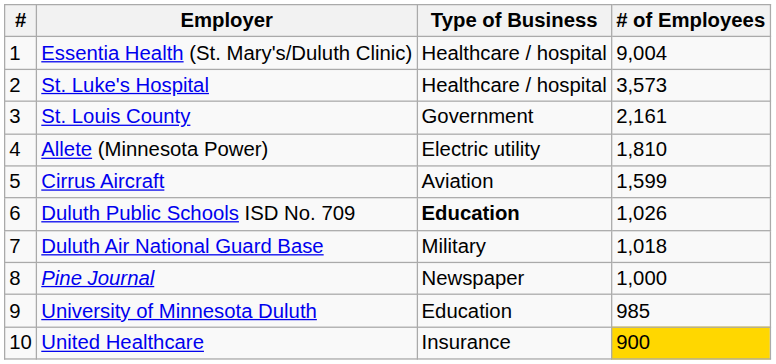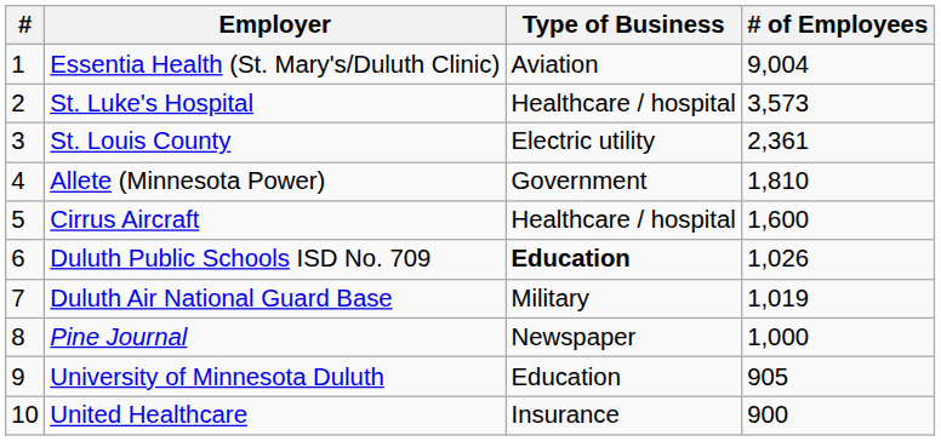 <table class="wikitable">
 <tr>
 <th>#</th>
 <th>Employer</th>
 <th>Type of Business</th>
 <th># of Employees</th>
 </tr>
 <tr>
 <td>1</td>
 <td><a href='#'>Essentia Health</a> (St. Mary's/Duluth Clinic)</td>
-<td>Healthcare / hospital</td>
+<td>Aviation</td>
 <td>9,004</td>
 </tr>
 <tr>
 <td>2</td>
 <td><a href='#'>St. Luke's Hospital</a></td>
 <td>Healthcare / hospital</td>
 <td>3,573</td>
 </tr>
 <tr>
 <td>3</td>
 <td><a href='#'>St. Louis County</a></td>
-<td>Government</td>
-<td>2,161</td>
+<td>Electric utility</td>
+<td>2,361</td>
 </tr>
 <tr>
 <td>4</td>
 <td><a href='#'>Allete</a> (Minnesota Power)</td>
-<td>Electric utility</td>
+<td>Government</td>
 <td>1,810</td>
 </tr>
 <tr>
 <td>5</td>
 <td><a href='#'>Cirrus Aircraft</a></td>
-<td>Aviation</td>
-<td>1,599</td>
+<td>Healthcare / hospital</td>
+<td>1,600</td>
 </tr>
 <tr>
 <td>6</td>
 <td><a href='#'>Duluth Public Schools</a> ISD No. 709</td>
 <td><strong>Education</strong></td>
 <td>1,026</td>
 </tr>
 <tr>
 <td>7</td>
 <td><a href='#'>Duluth Air National Guard Base</a></td>
 <td>Military</td>
-<td>1,018</td>
+<td>1,019</td>
 </tr>
 <tr>
 <td>8</td>
 <td><em><a href='#'>Pine Journal</a></em></td>
 <td>Newspaper</td>
 <td>1,000</td>
 </tr>
 <tr>
 <td>9</td>
 <td><a href='#'>University of Minnesota Duluth</a></td>
 <td>Education</td>
-<td>985</td>
+<td>905</td>
 </tr>
 <tr>
 <td>10</td>
 <td><a href='#'>United Healthcare</a></td>
 <td>Insurance</td>
-<td style="background: gold;">900</td>
+<td>900</td>
 </tr>
 </table>
